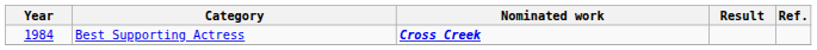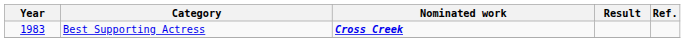 <table class=wikitable>
 <tr>
 <th scope="col" style="width:5em;">Year</th>
 <th scope="col" style="width:26em;">Category</th>
 <th scope="col" style="width:25em;">Nominated work</th>
 <th scope="col" style="width:5em;">Result</th>
 <th>Ref.</th>
 </tr>
 <tr>
-<td style="text-align:center;"><a href='#'>1984</a></td>
+<td style="text-align:center;"><a href='#'>1983</a></td>
 <td><a href='#'>Best Supporting Actress</a></td>
 <td><strong><em><a href='#'>Cross Creek</a></em></strong></td>
 <td></td>
 <td></td>
 </tr>
 <tr>
 </tr>
 </table>
